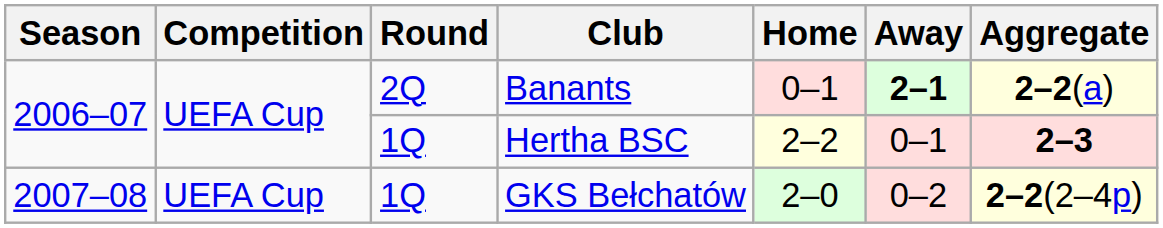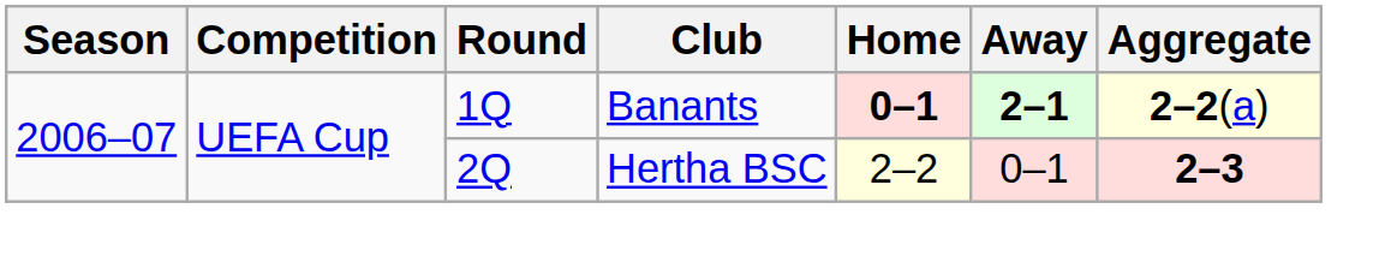 <table class="wikitable mw-collapsible mw-collapsed" align=center cellspacing="0" cellpadding="3" style="border:1px solid #AAAAAA;font-size:90%">
 <tr>
 <th>Season</th>
 <th>Competition</th>
 <th>Round</th>
 <th>Club</th>
 <th>Home</th>
 <th>Away</th>
 <th>Aggregate</th>
 </tr>
 <tr>
 <td rowspan="2"><a href='#'>2006–07</a></td>
 <td rowspan="2"><a href='#'>UEFA Cup</a></td>
-<td><a href='#'>2Q</a></td>
+<td><a href='#'>1Q</a></td>
 <td> <a href='#'>Banants</a></td>
-<td bgcolor="#ffdddd" style="text-align:center;">0–1</td>
+<td bgcolor="#ffdddd" style="text-align:center;"><strong>0–1</strong></td>
 <td bgcolor="#ddffdd" style="text-align:center;"><strong>2–1</strong></td>
 <td bgcolor="#ffffdd" style="text-align:center;"><strong>2–2</strong>(<a href='#'>a</a>)</td>
 </tr>
 <tr>
-<td><a href='#'>1Q</a></td>
+<td><a href='#'>2Q</a></td>
 <td> <a href='#'>Hertha BSC</a></td>
 <td bgcolor="#ffffdd" style="text-align:center;">2–2</td>
 <td bgcolor="#ffdddd" style="text-align:center;">0–1</td>
 <td bgcolor="#ffdddd" style="text-align:center;"><strong>2–3</strong></td>
 </tr>
-<tr>
-<td><a href='#'>2007–08</a></td>
-<td><a href='#'>UEFA Cup</a></td>
-<td><a href='#'>1Q</a></td>
-<td> <a href='#'>GKS Bełchatów</a></td>
-<td bgcolor="#ddffdd" style="text-align:center;">2–0</td>
-<td bgcolor="#ffdddd" style="text-align:center;">0–2</td>
-<td bgcolor="#ffffdd" style="text-align:center;"><strong>2–2</strong>(2–4<a href='#'>p</a>)</td>
-</tr>
 </table>
